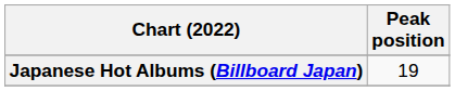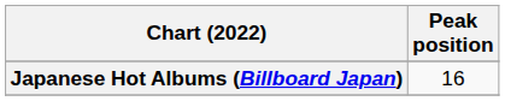 <table class="wikitable sortable plainrowheaders" style="text-align:center">
 <tr>
 <th scope="col">Chart (2022)</th>
 <th scope="col">Peak<br>position</th>
 </tr>
 <tr>
 </tr>
 <tr>
 </tr>
 <tr>
 </tr>
 <tr>
 </tr>
 <tr>
 </tr>
 <tr>
 </tr>
 <tr>
 </tr>
 <tr>
 </tr>
 <tr>
 </tr>
 <tr>
 </tr>
 <tr>
 </tr>
 <tr>
 </tr>
 <tr>
 </tr>
 <tr>
 </tr>
 <tr>
 <th scope="row">Japanese Hot Albums (<em><a href='#'>Billboard Japan</a></em>)</th>
-<td>19</td>
+<td>16</td>
 </tr>
 <tr>
 </tr>
 <tr>
 </tr>
 <tr>
 </tr>
 <tr>
 </tr>
 <tr>
 </tr>
 <tr>
 </tr>
 <tr>
 </tr>
 <tr>
 </tr>
 <tr>
 </tr>
 <tr>
 </tr>
 <tr>
 </tr>
 <tr>
 </tr>
 </table>
